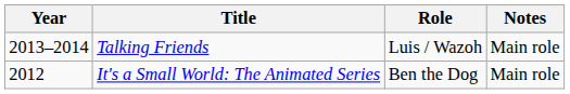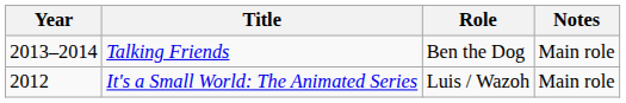 <table class="wikitable sortable">
 <tr>
 <th>Year</th>
 <th>Title</th>
 <th>Role</th>
 <th class="unsortable">Notes</th>
 </tr>
 <tr>
 <td>2013–2014</td>
 <td><em><a href='#'>Talking Friends</a></em></td>
-<td>Luis / Wazoh</td>
+<td>Ben the Dog</td>
 <td>Main role</td>
 </tr>
 <tr>
 <td>2012</td>
 <td><em><a href='#'>It's a Small World: The Animated Series</a></td>
-<td>Ben the Dog</td>
+<td>Luis / Wazoh</td>
 <td>Main role</td>
 </tr>
 </table>
